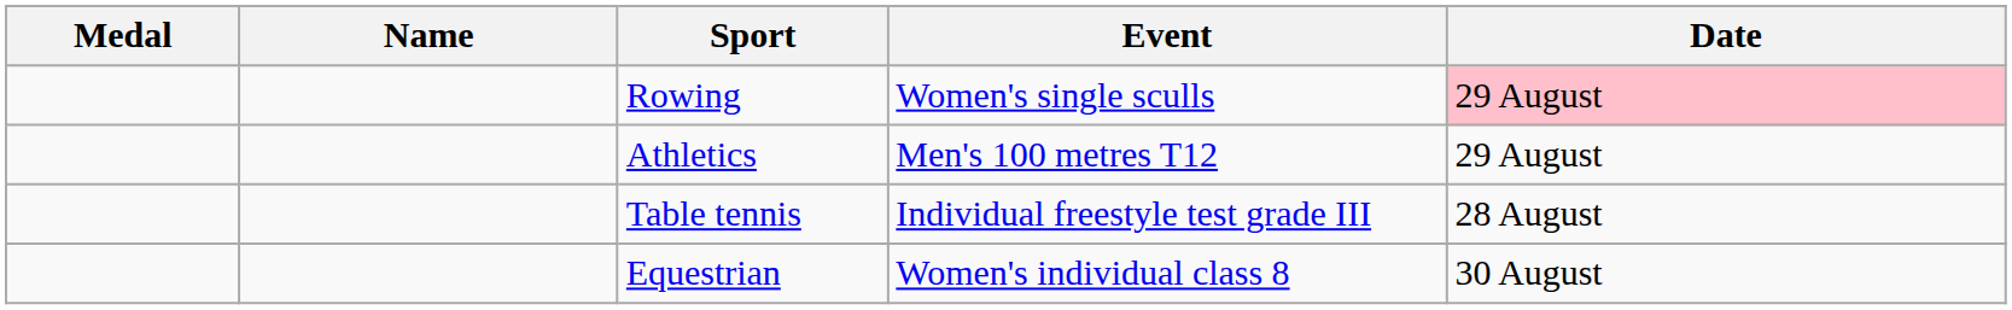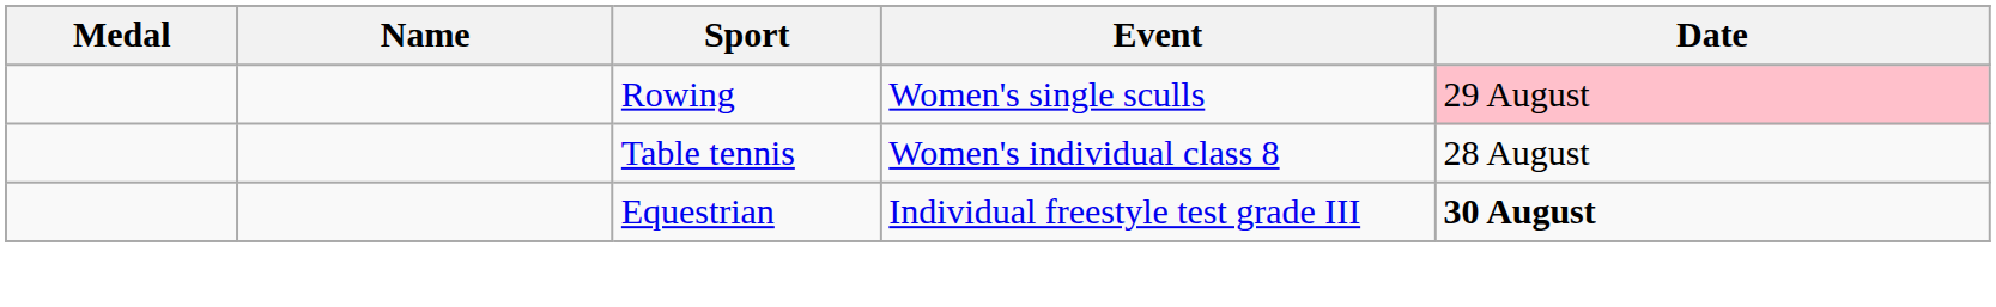 <table class="wikitable sortable" style="font-size:95%">
 <tr>
 <th style="width:6em">Medal</th>
 <th style="width:10em">Name</th>
 <th style="width:7em">Sport</th>
 <th style="width:15em">Event</th>
 <th style="width:15em">Date</th>
 </tr>
 <tr>
 <td></td>
 <td></td>
 <td><a href='#'>Rowing</a></td>
 <td><a href='#'>Women's single sculls</a></td>
 <td style="background: pink;">29 August</td>
 </tr>
 <tr>
 <td></td>
 <td></td>
-<td><a href='#'>Athletics</a></td>
-<td><a href='#'>Men's 100 metres T12</a></td>
-<td>29 August</td>
-</tr>
-<tr>
-<td></td>
-<td></td>
 <td><a href='#'>Table tennis</a></td>
-<td><a href='#'>Individual freestyle test grade III</a></td>
+<td><a href='#'>Women's individual class 8</a></td>
 <td>28 August</td>
 </tr>
 <tr>
 <td></td>
 <td></td>
 <td><a href='#'>Equestrian</a></td>
-<td><a href='#'>Women's individual class 8</a></td>
-<td>30 August</td>
+<td><a href='#'>Individual freestyle test grade III</a></td>
+<td><strong>30 August</strong></td>
 </tr>
 </table>
